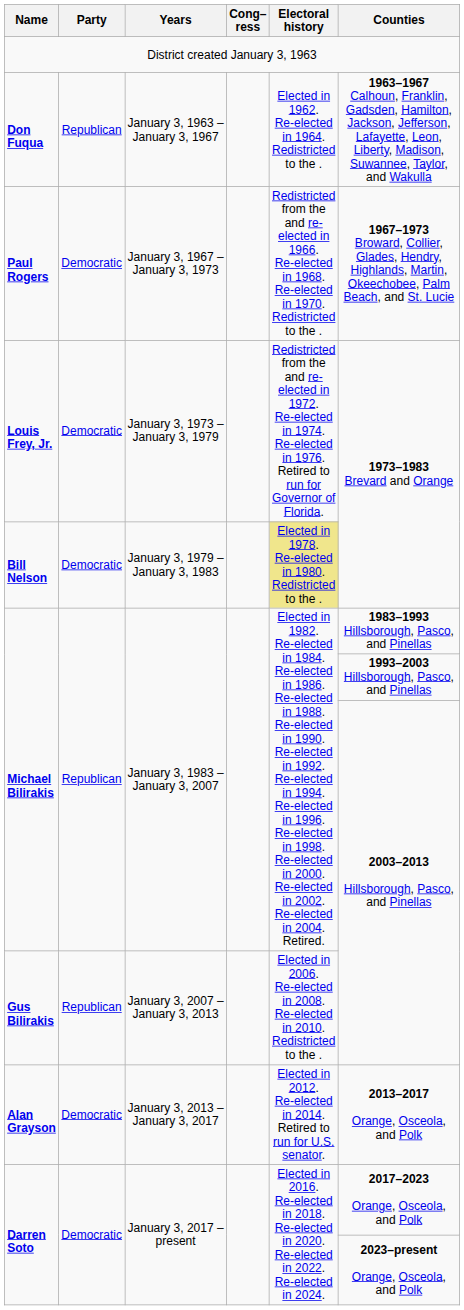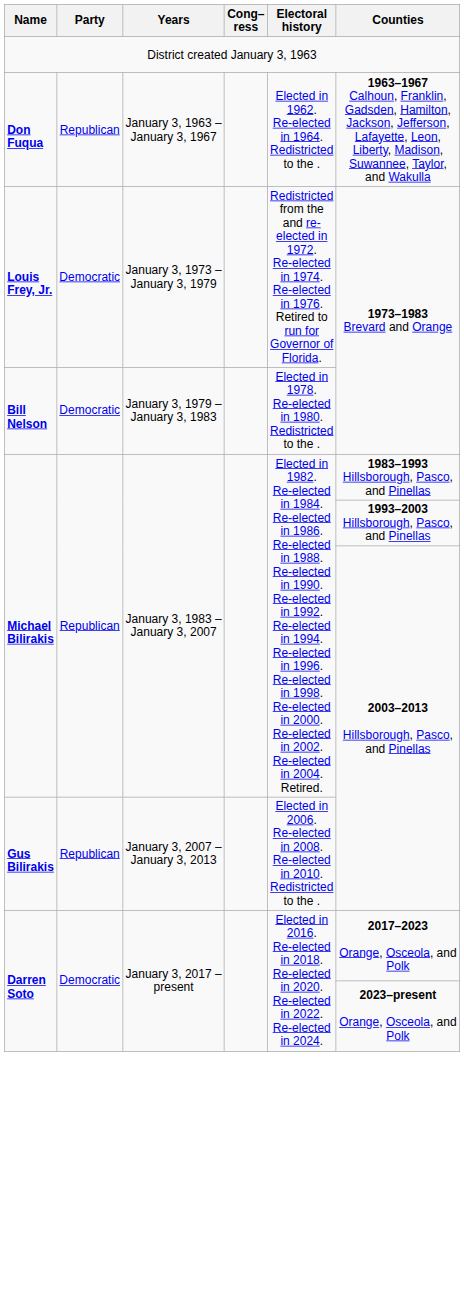 <table class=wikitable style="text-align:center">
 <tr>
 <th>Name</th>
 <th>Party</th>
 <th>Years</th>
 <th>Cong–<br>ress</th>
 <th>Electoral history</th>
 <th style="width:300px">Counties</th>
 </tr>
 <tr style="height:3em">
 <td colspan=6>District created January 3, 1963</td>
 </tr>
 <tr style="height:3em">
 <td align=left><br><strong><a href='#'>Don Fuqua</a></strong><br></td>
 <td><a href='#'>Republican</a></td>
 <td nowrap>January 3, 1963 –<br>January 3, 1967</td>
 <td></td>
 <td><a href='#'>Elected in 1962</a>.<br><a href='#'>Re-elected in 1964</a>.<br><a href='#'>Redistricted</a> to the .</td>
 <td><strong>1963–1967</strong><br><a href='#'>Calhoun</a>, <a href='#'>Franklin</a>, <a href='#'>Gadsden</a>, <a href='#'>Hamilton</a>, <a href='#'>Jackson</a>, <a href='#'>Jefferson</a>, <a href='#'>Lafayette</a>, <a href='#'>Leon</a>, <a href='#'>Liberty</a>, <a href='#'>Madison</a>, <a href='#'>Suwannee</a>, <a href='#'>Taylor</a>, and <a href='#'>Wakulla</a></td>
 </tr>
 <tr style="height:3em">
-<td align=left><br><strong><a href='#'>Paul Rogers</a></strong><br></td>
-<td><a href='#'>Democratic</a></td>
-<td nowrap>January 3, 1967 –<br>January 3, 1973</td>
-<td></td>
-<td><a href='#'>Redistricted</a> from the  and <a href='#'>re-elected in 1966</a>.<br><a href='#'>Re-elected in 1968</a>.<br><a href='#'>Re-elected in 1970</a>.<br><a href='#'>Redistricted</a> to the .</td>
-<td><strong>1967–1973</strong><br><a href='#'>Broward</a>, <a href='#'>Collier</a>, <a href='#'>Glades</a>, <a href='#'>Hendry</a>, <a href='#'>Highlands</a>, <a href='#'>Martin</a>, <a href='#'>Okeechobee</a>, <a href='#'>Palm Beach</a>, and <a href='#'>St. Lucie</a></td>
-</tr>
-<tr style="height:3em">
 <td align=left><br><strong><a href='#'>Louis Frey, Jr.</a></strong><br></td>
 <td><a href='#'>Democratic</a></td>
 <td nowrap>January 3, 1973 –<br>January 3, 1979</td>
 <td></td>
 <td><a href='#'>Redistricted</a> from the  and <a href='#'>re-elected in 1972</a>.<br><a href='#'>Re-elected in 1974</a>.<br><a href='#'>Re-elected in 1976</a>.<br>Retired to <a href='#'>run for Governor of Florida</a>.</td>
 <td rowspan=2><strong>1973–1983</strong><br><a href='#'>Brevard</a> and <a href='#'>Orange</a></td>
 </tr>
 <tr style="height:3em">
 <td align=left><br><strong><a href='#'>Bill Nelson</a></strong><br></td>
 <td><a href='#'>Democratic</a></td>
 <td nowrap>January 3, 1979 –<br>January 3, 1983</td>
 <td></td>
-<td style="background: khaki;"><a href='#'>Elected in 1978</a>.<br><a href='#'>Re-elected in 1980</a>.<br><a href='#'>Redistricted</a> to the .</td>
+<td><a href='#'>Elected in 1978</a>.<br><a href='#'>Re-elected in 1980</a>.<br><a href='#'>Redistricted</a> to the .</td>
 </tr>
 <tr style="height:3em">
 <td rowspan=3 align=left><br><strong><a href='#'>Michael Bilirakis</a></strong><br></td>
 <td rowspan=3 ><a href='#'>Republican</a></td>
 <td rowspan=3 nowrap>January 3, 1983 –<br>January 3, 2007</td>
 <td rowspan=3></td>
 <td rowspan=3><a href='#'>Elected in 1982</a>.<br><a href='#'>Re-elected in 1984</a>.<br><a href='#'>Re-elected in 1986</a>.<br><a href='#'>Re-elected in 1988</a>.<br><a href='#'>Re-elected in 1990</a>.<br><a href='#'>Re-elected in 1992</a>.<br><a href='#'>Re-elected in 1994</a>.<br><a href='#'>Re-elected in 1996</a>.<br><a href='#'>Re-elected in 1998</a>.<br><a href='#'>Re-elected in 2000</a>.<br><a href='#'>Re-elected in 2002</a>.<br><a href='#'>Re-elected in 2004</a>.<br>Retired.</td>
 <td><strong>1983–1993</strong><br><a href='#'>Hillsborough</a>, <a href='#'>Pasco</a>, and <a href='#'>Pinellas</a></td>
 </tr>
 <tr style="height:3em">
 <td><strong>1993–2003</strong><br><a href='#'>Hillsborough</a>, <a href='#'>Pasco</a>, and <a href='#'>Pinellas</a></td>
 </tr>
 <tr style="height:3em">
 <td rowspan=2><strong>2003–2013</strong><br><br><a href='#'>Hillsborough</a>, <a href='#'>Pasco</a>, and <a href='#'>Pinellas</a></td>
 </tr>
 <tr style="height:3em">
 <td align=left><br><strong><a href='#'>Gus Bilirakis</a></strong><br></td>
 <td><a href='#'>Republican</a></td>
 <td nowrap>January 3, 2007 –<br>January 3, 2013</td>
 <td></td>
 <td><a href='#'>Elected in 2006</a>.<br><a href='#'>Re-elected in 2008</a>.<br><a href='#'>Re-elected in 2010</a>.<br><a href='#'>Redistricted</a> to the .</td>
 </tr>
 <tr style="height:3em">
-<td align=left><br><strong><a href='#'>Alan Grayson</a></strong><br></td>
-<td><a href='#'>Democratic</a></td>
-<td nowrap>January 3, 2013 –<br>January 3, 2017</td>
-<td></td>
-<td><a href='#'>Elected in 2012</a>.<br><a href='#'>Re-elected in 2014</a>.<br>Retired to <a href='#'>run for U.S. senator</a>.</td>
-<td><strong>2013–2017</strong><br><br><a href='#'>Orange</a>, <a href='#'>Osceola</a>, and <a href='#'>Polk</a></td>
-</tr>
-<tr style="height:3em">
 <td rowspan=2 align=left><br><strong><a href='#'>Darren Soto</a></strong><br></td>
 <td rowspan=2 ><a href='#'>Democratic</a></td>
 <td rowspan=2 nowrap>January 3, 2017 –<br>present</td>
 <td rowspan=2></td>
 <td rowspan=2><a href='#'>Elected in 2016</a>.<br><a href='#'>Re-elected in 2018</a>.<br><a href='#'>Re-elected in 2020</a>.<br><a href='#'>Re-elected in 2022</a>.<br><a href='#'>Re-elected in 2024</a>.</td>
 <td><strong>2017–2023</strong><br><br><a href='#'>Orange</a>, <a href='#'>Osceola</a>, and <a href='#'>Polk</a></td>
 </tr>
 <tr style="height:3em">
 <td><strong>2023–present</strong><br><br><a href='#'>Orange</a>, <a href='#'>Osceola</a>, and <a href='#'>Polk</a></td>
 </tr>
 </table>
